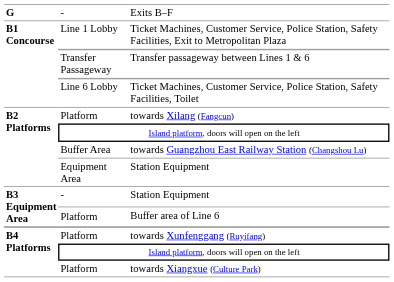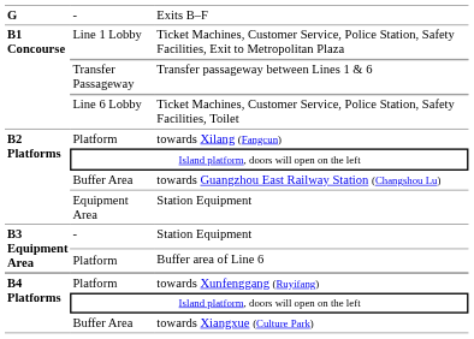 <table table border=0 cellspacing=0 cellpadding=3>
 <tr>
 <td style="border-top:solid 1px gray;" width=50 valign=top><strong>G</strong></td>
 <td style="border-top:solid 1px gray;" width=100 valign=top>-</td>
 <td style="border-top:solid 1px gray;" width=390 valign=top>Exits B–F</td>
 </tr>
 <tr>
 <td style="border-bottom:solid 1px gray; border-top:solid 1px gray;" valign=top rowspan=3><strong>B1<br>Concourse</strong></td>
 <td style="border-bottom:solid 1px gray; border-top:solid 1px gray;" valign=top>Line 1 Lobby</td>
 <td style="border-bottom:solid 1px gray; border-top:solid 1px gray;" valign=top>Ticket Machines, Customer Service, Police Station, Safety Facilities, Exit to Metropolitan Plaza</td>
 </tr>
 <tr>
 <td style="border-bottom:solid 1px gray; border-top:solid 1px gray;" valign=top>Transfer Passageway</td>
 <td style="border-bottom:solid 1px gray; border-top:solid 1px gray;" valign=top>Transfer passageway between Lines 1 & 6</td>
 </tr>
 <tr>
 <td style="border-bottom:solid 1px gray; border-top:solid 1px gray;" valign=top>Line 6 Lobby</td>
 <td style="border-bottom:solid 1px gray; border-top:solid 1px gray;" valign=top>Ticket Machines, Customer Service, Police Station, Safety Facilities, Toilet</td>
 </tr>
 <tr>
 <td style="border-bottom:solid 1px gray;" rowspan=4 valign=top><strong>B2<br>Platforms</strong></td>
 <td>Platform </td>
 <td>  towards <a href='#'>Xilang</a> <small>(<a href='#'>Fangcun</a>)</small></td>
 </tr>
 <tr>
 <td style="border-right:solid 2px black;border-left:solid 2px black;border-top:solid 2px black;border-bottom:solid 2px black;text-align:center;" colspan=2><small><a href='#'>Island platform</a>, doors will open on the left</small></td>
 </tr>
 <tr>
 <td style="border-bottom:solid 1px gray;" valign=top>Buffer Area</td>
 <td style="border-bottom:solid 1px gray;"> towards <a href='#'>Guangzhou East Railway Station</a> <small>(<a href='#'>Changshou Lu</a>)</small> </td>
 </tr>
 <tr>
 <td style="border-bottom:solid 1px gray;" valign=top>Equipment Area</td>
 <td style="border-bottom:solid 1px gray;" valign=top>Station Equipment</td>
 </tr>
 <tr>
 <td style="border-bottom:solid 1px gray;" valign=top rowspan=2><strong>B3<br>Equipment Area</strong></td>
 <td style="border-bottom:solid 1px gray;" valign=top>-</td>
 <td style="border-bottom:solid 1px gray;" valign=top>Station Equipment</td>
 </tr>
 <tr>
 <td style="border-bottom:solid 1px gray;">Platform </td>
 <td style="border-bottom:solid 1px gray;" valign=top>Buffer area of Line 6</td>
 </tr>
 <tr>
 <td style="border-bottom:solid 1px gray; border-top:solid 1px gray;" valign=top width=50 rowspan=3><strong>B4<br>Platforms</strong></td>
 <td style="border-top:solid 1px gray;">Platform </td>
 <td style="border-top:solid 1px gray;">  towards <a href='#'>Xunfenggang</a> <small>(<a href='#'>Ruyifang</a>)</small></td>
 </tr>
 <tr>
 <td style="border-top:solid 2px black;border-right:solid 2px black;border-left:solid 2px black;border-bottom:solid 2px black;font-size:smaller;text-align:center;" colspan=2><a href='#'>Island platform</a>, doors will open on the left</td>
 </tr>
 <tr>
-<td style="border-bottom:solid 1px gray;">Platform </td>
+<td style="border-bottom:solid 1px gray;" valign=top>Buffer Area</td>
 <td style="border-bottom:solid 1px gray;"> towards <a href='#'>Xiangxue</a> <small>(<a href='#'>Culture Park</a>)</small> </td>
 </tr>
 </table>
